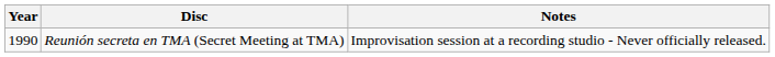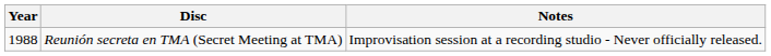 <table class="wikitable">
 <tr>
 <th>Year</th>
 <th>Disc</th>
 <th>Notes</th>
 </tr>
 <tr>
-<td>1990</td>
+<td>1988</td>
 <td><em>Reunión secreta en TMA</em> (Secret Meeting at TMA)</td>
 <td>Improvisation session at a recording studio - Never officially released.</td>
 </tr>
 </table>
